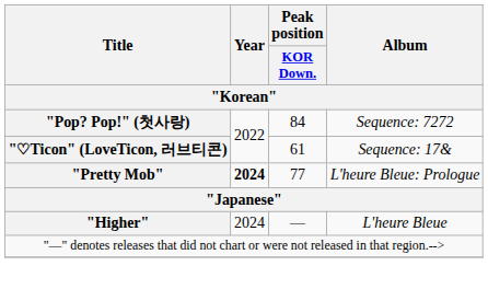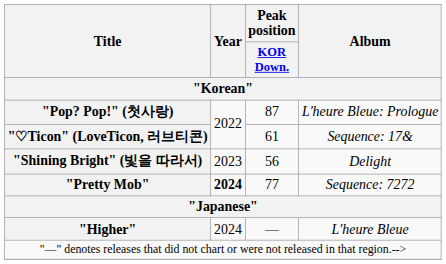 <table class="wikitable plainrowheaders" style="text-align:center">
 <tr>
 <th scope="col" rowspan="2">Title</th>
 <th scope="col" rowspan="2">Year</th>
 <th>Peak position</th>
 <th scope="col" rowspan="2">Album</th>
 </tr>
 <tr>
 <th scope="col" style="font-size:90%; width:3em"><a href='#'>KOR<br>Down.</a><br></th>
 </tr>
 <tr>
 <th colspan="4">"Korean"</th>
 </tr>
 <tr>
 <th scope="row">"Pop? Pop!" (첫사랑)</th>
 <td rowspan="2">2022</td>
-<td>84</td>
-<td><em>Sequence: 7272</em></td>
+<td>87</td>
+<td><em>L'heure Bleue: Prologue</em></td>
 </tr>
 <tr>
 <th scope="row">"♡Ticon" (LoveTicon, 러브티콘)</th>
 <td>61</td>
 <td><em>Sequence: 17&</em></td>
 </tr>
 <tr>
+<th scope="row">"Shining Bright" (빛을 따라서)</th>
+<td rowspan="1">2023</td>
+<td>56</td>
+<td><em>Delight</em></td>
+</tr>
+<tr>
 <th scope="row">"Pretty Mob"</th>
 <td rowspan="1"><strong>2024</strong></td>
 <td>77</td>
-<td><em>L'heure Bleue: Prologue</em></td>
+<td><em>Sequence: 7272</em></td>
 </tr>
 <tr>
 <th colspan="4">"Japanese"</th>
 </tr>
 <tr>
 <th scope="row">"Higher"</th>
 <td>2024</td>
 <td>—</td>
 <td><em>L'heure Bleue</em></td>
 </tr>
 <tr>
 <td colspan="4" style="font-size:85%">"—" denotes releases that did not chart or were not released in that region.--></td>
 </tr>
 <tr>
 </tr>
 </table>
